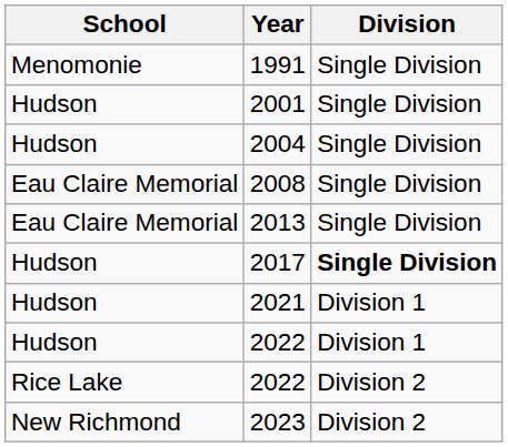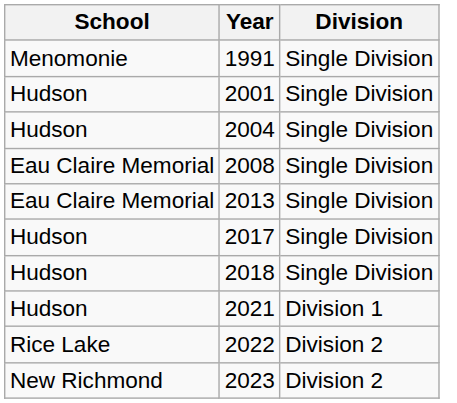 <table class="wikitable">
 <tr>
 <th>School</th>
 <th>Year</th>
 <th>Division</th>
 </tr>
 <tr>
 <td>Menomonie</td>
 <td>1991</td>
 <td>Single Division</td>
 </tr>
 <tr>
 <td>Hudson</td>
 <td>2001</td>
 <td>Single Division</td>
 </tr>
 <tr>
 <td>Hudson</td>
 <td>2004</td>
 <td>Single Division</td>
 </tr>
 <tr>
 <td>Eau Claire Memorial</td>
 <td>2008</td>
 <td>Single Division</td>
 </tr>
 <tr>
 <td>Eau Claire Memorial</td>
 <td>2013</td>
 <td>Single Division</td>
 </tr>
 <tr>
 <td>Hudson</td>
 <td>2017</td>
-<td><strong>Single Division</strong></td>
+<td>Single Division</td>
+</tr>
+<tr>
+<td>Hudson</td>
+<td>2018</td>
+<td>Single Division</td>
 </tr>
 <tr>
 <td>Hudson</td>
 <td>2021</td>
-<td>Division 1</td>
-</tr>
-<tr>
-<td>Hudson</td>
-<td>2022</td>
 <td>Division 1</td>
 </tr>
 <tr>
 <td>Rice Lake</td>
 <td>2022</td>
 <td>Division 2</td>
 </tr>
 <tr>
 <td>New Richmond</td>
 <td>2023</td>
 <td>Division 2</td>
 </tr>
 </table>
